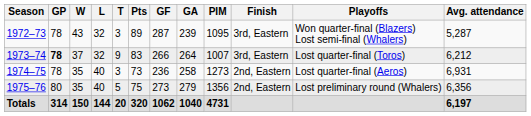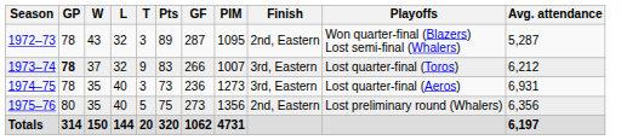 <table class="wikitable">
 <tr>
 <th>Season</th>
 <th>GP</th>
 <th>W</th>
 <th>L</th>
 <th>T</th>
 <th>Pts</th>
 <th>GF</th>
-<th>GA</th>
 <th>PIM</th>
 <th>Finish</th>
 <th>Playoffs</th>
 <th>Avg. attendance</th>
 </tr>
 <tr>
 <td><a href='#'>1972–73</a></td>
 <td>78</td>
 <td>43</td>
 <td>32</td>
 <td>3</td>
 <td>89</td>
 <td>287</td>
-<td>239</td>
 <td>1095</td>
-<td>3rd, Eastern</td>
+<td>2nd, Eastern</td>
 <td>Won quarter-final (<a href='#'>Blazers</a>) <br> Lost semi-final (<a href='#'>Whalers</a>)</td>
 <td>5,287</td>
 </tr>
 <tr bgcolor="#eeeeee">
 <td><a href='#'>1973–74</a></td>
 <td><strong>78</strong></td>
 <td>37</td>
 <td>32</td>
 <td>9</td>
 <td>83</td>
 <td>266</td>
-<td>264</td>
 <td>1007</td>
 <td>3rd, Eastern</td>
 <td>Lost quarter-final (<a href='#'>Toros</a>)</td>
 <td>6,212</td>
 </tr>
 <tr>
 <td><a href='#'>1974–75</a></td>
 <td>78</td>
 <td>35</td>
 <td>40</td>
 <td>3</td>
 <td>73</td>
 <td>236</td>
-<td>258</td>
 <td>1273</td>
-<td>2nd, Eastern</td>
+<td>3rd, Eastern</td>
 <td>Lost quarter-final (<a href='#'>Aeros</a>)</td>
 <td>6,931</td>
 </tr>
 <tr bgcolor="#eeeeee">
 <td><a href='#'>1975–76</a></td>
 <td>80</td>
 <td>35</td>
 <td>40</td>
 <td>5</td>
 <td>75</td>
 <td>273</td>
-<td>279</td>
 <td>1356</td>
 <td>2nd, Eastern</td>
 <td>Lost preliminary round (Whalers)</td>
 <td>6,356</td>
 </tr>
 <tr bgcolor="#dddddd">
 <td><strong>Totals</strong></td>
 <td><strong>314</strong></td>
 <td><strong>150</strong></td>
 <td><strong>144</strong></td>
 <td><strong>20</strong></td>
 <td><strong>320</strong></td>
 <td><strong>1062</strong></td>
-<td><strong>1040</strong></td>
 <td><strong>4731</strong></td>
 <td></td>
 <td></td>
 <td><strong>6,197</strong></td>
 </tr>
 </table>
